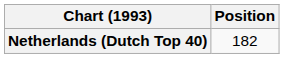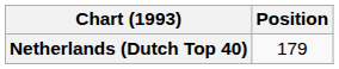 <table class="wikitable plainrowheaders" style="text-align:center">
 <tr>
 <th>Chart (1993)</th>
 <th>Position</th>
 </tr>
 <tr>
 <th scope="row">Netherlands (Dutch Top 40)</th>
-<td>182</td>
+<td>179</td>
 </tr>
 </table>
